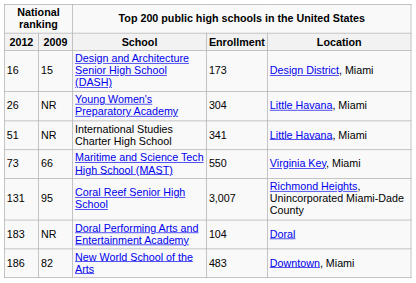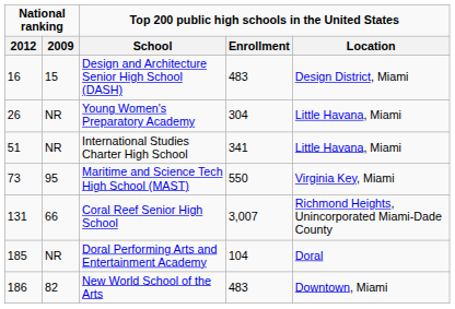 <table class="wikitable">
 <tr>
 <td style="text-align:center;" colspan="2"><strong>National ranking</strong></td>
 <td style="text-align:center;" colspan="3"><strong>Top 200 public high schools in the United States</strong></td>
 </tr>
 <tr>
 <th>2012</th>
 <th>2009</th>
 <th>School</th>
 <th>Enrollment</th>
 <th>Location</th>
 </tr>
 <tr>
 <td>16</td>
 <td>15</td>
 <td><a href='#'>Design and Architecture Senior High School (DASH)</a></td>
-<td>173</td>
+<td>483</td>
 <td><a href='#'>Design District</a>, Miami</td>
 </tr>
 <tr>
 <td>26</td>
 <td>NR</td>
 <td><a href='#'>Young Women's Preparatory Academy</a></td>
 <td>304</td>
 <td><a href='#'>Little Havana</a>, Miami</td>
 </tr>
 <tr>
 <td>51</td>
 <td>NR</td>
 <td>International Studies Charter High School</td>
 <td>341</td>
 <td><a href='#'>Little Havana</a>, Miami</td>
 </tr>
 <tr>
 <td>73</td>
-<td>66</td>
+<td>95</td>
 <td><a href='#'>Maritime and Science Tech High School (MAST)</a></td>
 <td>550</td>
 <td><a href='#'>Virginia Key</a>, Miami</td>
 </tr>
 <tr>
 <td>131</td>
-<td>95</td>
+<td>66</td>
 <td><a href='#'>Coral Reef Senior High School</a></td>
 <td>3,007</td>
 <td><a href='#'>Richmond Heights</a>, Unincorporated Miami-Dade County</td>
 </tr>
 <tr>
-<td>183</td>
+<td>185</td>
 <td>NR</td>
 <td><a href='#'>Doral Performing Arts and Entertainment Academy</a></td>
 <td>104</td>
 <td><a href='#'>Doral</a></td>
 </tr>
 <tr>
 <td>186</td>
 <td>82</td>
 <td><a href='#'>New World School of the Arts</a></td>
 <td>483</td>
 <td><a href='#'>Downtown</a>, Miami</td>
 </tr>
 </table>
